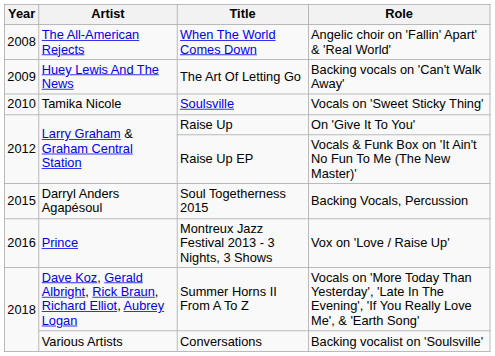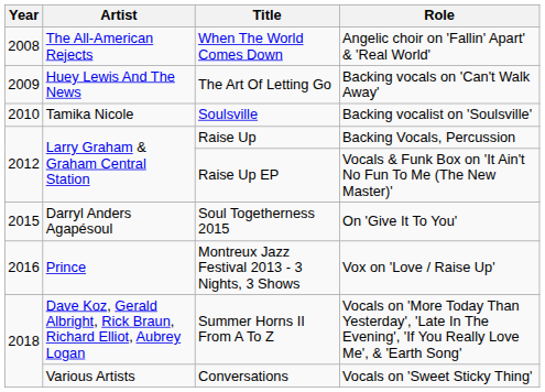 <table class="wikitable">
 <tr>
 <th>Year</th>
 <th>Artist</th>
 <th>Title</th>
 <th>Role</th>
 </tr>
 <tr>
 <td>2008</td>
 <td><a href='#'>The All-American Rejects</a></td>
 <td><a href='#'>When The World Comes Down</a></td>
 <td>Angelic choir on 'Fallin' Apart' & 'Real World'</td>
 </tr>
 <tr>
 <td>2009</td>
 <td><a href='#'>Huey Lewis And The News</a></td>
 <td>The Art Of Letting Go</td>
 <td>Backing vocals on 'Can't Walk Away'</td>
 </tr>
 <tr>
 <td>2010</td>
 <td>Tamika Nicole</td>
 <td><a href='#'>Soulsville</a></td>
-<td>Vocals on 'Sweet Sticky Thing'</td>
+<td>Backing vocalist on 'Soulsville'</td>
 </tr>
 <tr>
 <td rowspan="2">2012</td>
 <td rowspan="2"><a href='#'>Larry Graham</a> & <a href='#'>Graham Central Station</a></td>
 <td>Raise Up</td>
-<td>On 'Give It To You'</td>
+<td>Backing Vocals, Percussion</td>
 </tr>
 <tr>
 <td>Raise Up EP</td>
 <td>Vocals & Funk Box on 'It Ain't No Fun To Me (The New Master)'</td>
 </tr>
 <tr>
 <td>2015</td>
 <td>Darryl Anders Agapésoul</td>
 <td>Soul Togetherness 2015</td>
-<td>Backing Vocals, Percussion</td>
+<td>On 'Give It To You'</td>
 </tr>
 <tr>
 <td>2016</td>
 <td><a href='#'>Prince</a></td>
 <td>Montreux Jazz Festival 2013 - 3 Nights, 3 Shows</td>
 <td>Vox on 'Love / Raise Up'</td>
 </tr>
 <tr>
 <td rowspan="2">2018</td>
 <td><a href='#'>Dave Koz</a>, <a href='#'>Gerald Albright</a>, <a href='#'>Rick Braun</a>, <a href='#'>Richard Elliot</a>, <a href='#'>Aubrey Logan</a></td>
 <td>Summer Horns II From A To Z</td>
 <td>Vocals on 'More Today Than Yesterday', 'Late In The Evening', 'If You Really Love Me', & 'Earth Song'</td>
 </tr>
 <tr>
 <td>Various Artists</td>
 <td>Conversations</td>
-<td>Backing vocalist on 'Soulsville'</td>
+<td>Vocals on 'Sweet Sticky Thing'</td>
 </tr>
 </table>
